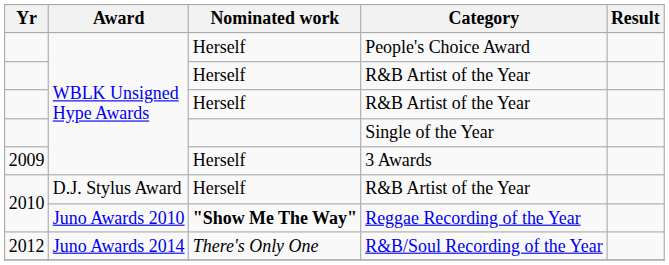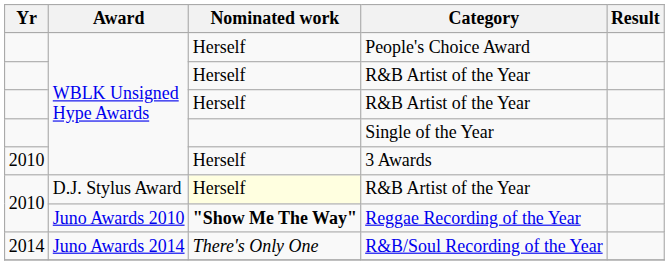 <table class="wikitable sortable">
 <tr>
 <th>Yr</th>
 <th>Award</th>
 <th>Nominated work</th>
 <th>Category</th>
 <th>Result</th>
 </tr>
 <tr>
 <td rowspan="1"></td>
 <td rowspan="5"><a href='#'>WBLK Unsigned<br>Hype Awards</a></td>
 <td>Herself</td>
 <td>People's Choice Award</td>
 <td></td>
 </tr>
 <tr>
 <td rowspan="1"></td>
 <td>Herself</td>
 <td>R&B Artist of the Year</td>
 <td></td>
 </tr>
 <tr>
 <td rowspan="1"></td>
 <td>Herself</td>
 <td>R&B Artist of the Year</td>
 <td></td>
 </tr>
 <tr>
 <td rowspan="1"></td>
 <td></td>
 <td>Single of the Year</td>
 <td></td>
 </tr>
 <tr>
-<td>2009</td>
+<td>2010</td>
 <td>Herself</td>
 <td>3 Awards</td>
 <td></td>
 </tr>
 <tr>
 <td rowspan="2">2010</td>
 <td>D.J. Stylus Award</td>
-<td>Herself</td>
+<td style="background: lightyellow;">Herself</td>
 <td>R&B Artist of the Year</td>
 <td></td>
 </tr>
 <tr>
 <td><a href='#'>Juno Awards 2010</a></td>
 <td rowspan="1"><strong>"Show Me The Way"</strong></td>
 <td><a href='#'>Reggae Recording of the Year</a></td>
 <td></td>
 </tr>
 <tr>
-<td rowspan="1">2012</td>
+<td rowspan="1">2014</td>
 <td rowspan="1"><a href='#'>Juno Awards 2014</a></td>
 <td><em>There's Only One</em></td>
 <td><a href='#'>R&B/Soul Recording of the Year</a></td>
 <td></td>
 </tr>
 <tr>
 </tr>
 </table>
